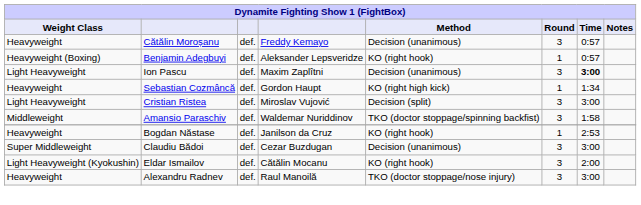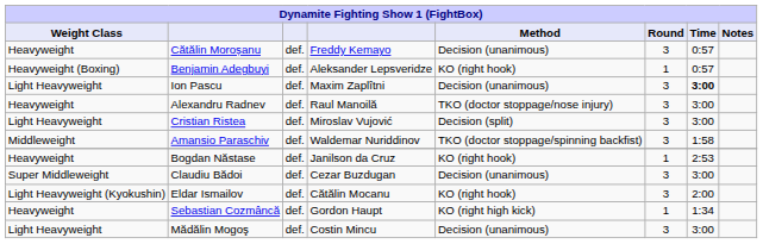 <table class="wikitable" style="font-size: 70%;">
 <tr>
 <th colspan="8" style="background-color: #ccf; color: #000080; text-align: center;"><strong>Dynamite Fighting Show 1 (FightBox)</strong></th>
 </tr>
 <tr>
 <th colspan="1" style="background-color: #E6E8FA; color: #000000; text-align: center;">Weight Class</th>
 <th colspan="1" style="background-color: #E6E8FA; color: #000000; text-align: center;"></th>
 <th colspan="1" style="background-color: #E6E8FA; color: #000000; text-align: center;"></th>
 <th colspan="1" style="background-color: #E6E8FA; color: #000000; text-align: center;"></th>
 <th colspan="1" style="background-color: #E6E8FA; color: #000000; text-align: center;">Method</th>
 <th colspan="1" style="background-color: #E6E8FA; color: #000000; text-align: center;">Round</th>
 <th colspan="1" style="background-color: #E6E8FA; color: #000000; text-align: center;">Time</th>
 <th colspan="1" style="background-color: #E6E8FA; color: #000000; text-align: center;">Notes</th>
 </tr>
 <tr>
 <td>Heavyweight</td>
 <td> <a href='#'>Cătălin Moroșanu</a></td>
 <td align=center>def.</td>
 <td> <a href='#'>Freddy Kemayo</a></td>
 <td>Decision (unanimous)</td>
 <td align=center>3</td>
 <td align=center>0:57</td>
 <td></td>
 </tr>
 <tr>
 <td>Heavyweight (Boxing)</td>
 <td> <a href='#'>Benjamin Adegbuyi</a></td>
 <td align=center>def.</td>
 <td> Aleksander Lepsveridze</td>
 <td>KO (right hook)</td>
 <td align=center>1</td>
 <td align=center>0:57</td>
 <td></td>
 </tr>
 <tr>
 <td>Light Heavyweight</td>
 <td> Ion Pascu</td>
 <td align=center>def.</td>
 <td> Maxim Zaplîtni</td>
 <td>Decision (unanimous)</td>
 <td align=center>3</td>
 <td align=center><strong>3:00</strong></td>
 <td></td>
 </tr>
 <tr>
 <td>Heavyweight</td>
-<td> <a href='#'>Sebastian Cozmâncă</a></td>
+<td> Alexandru Radnev</td>
 <td align=center>def.</td>
-<td> Gordon Haupt</td>
-<td>KO (right high kick)</td>
-<td align=center>1</td>
-<td align=center>1:34</td>
+<td> Raul Manoilă</td>
+<td>TKO (doctor stoppage/nose injury)</td>
+<td align=center>3</td>
+<td align=center>3:00</td>
 <td></td>
 </tr>
 <tr>
 <td>Light Heavyweight</td>
 <td> <a href='#'>Cristian Ristea</a></td>
 <td align=center>def.</td>
 <td> Miroslav Vujović</td>
 <td>Decision (split)</td>
 <td align=center>3</td>
 <td align=center>3:00</td>
 <td></td>
 </tr>
 <tr>
 <td>Middleweight</td>
 <td> <a href='#'>Amansio Paraschiv</a></td>
 <td align=center>def.</td>
 <td> Waldemar Nuriddinov</td>
 <td>TKO (doctor stoppage/spinning backfist)</td>
 <td align=center>3</td>
 <td align=center>1:58</td>
 <td></td>
 </tr>
 <tr>
 </tr>
 <tr>
 <td>Heavyweight</td>
 <td> Bogdan Năstase</td>
 <td align=center>def.</td>
 <td> Janilson da Cruz</td>
 <td>KO (right hook)</td>
 <td align=center>1</td>
 <td align=center>2:53</td>
 <td></td>
 </tr>
 <tr>
 <td>Super Middleweight</td>
 <td> Claudiu Bădoi</td>
 <td align=center>def.</td>
 <td> Cezar Buzdugan</td>
 <td>Decision (unanimous)</td>
 <td align=center>3</td>
 <td align=center>3:00</td>
 <td></td>
 </tr>
 <tr>
 <td>Light Heavyweight (Kyokushin)</td>
 <td> Eldar Ismailov</td>
 <td align=center>def.</td>
 <td> Cătălin Mocanu</td>
 <td>KO (right hook)</td>
 <td align=center>3</td>
 <td align=center>2:00</td>
 <td></td>
 </tr>
 <tr>
 <td>Heavyweight</td>
-<td> Alexandru Radnev</td>
+<td> <a href='#'>Sebastian Cozmâncă</a></td>
 <td align=center>def.</td>
-<td> Raul Manoilă</td>
-<td>TKO (doctor stoppage/nose injury)</td>
+<td> Gordon Haupt</td>
+<td>KO (right high kick)</td>
+<td align=center>1</td>
+<td align=center>1:34</td>
+<td></td>
+</tr>
+<tr>
+<td>Light Heavyweight</td>
+<td> Mădălin Mogoş</td>
+<td align=center>def.</td>
+<td> Costin Mincu</td>
+<td>Decision (unanimous)</td>
 <td align=center>3</td>
 <td align=center>3:00</td>
 <td></td>
 </tr>
 </table>
